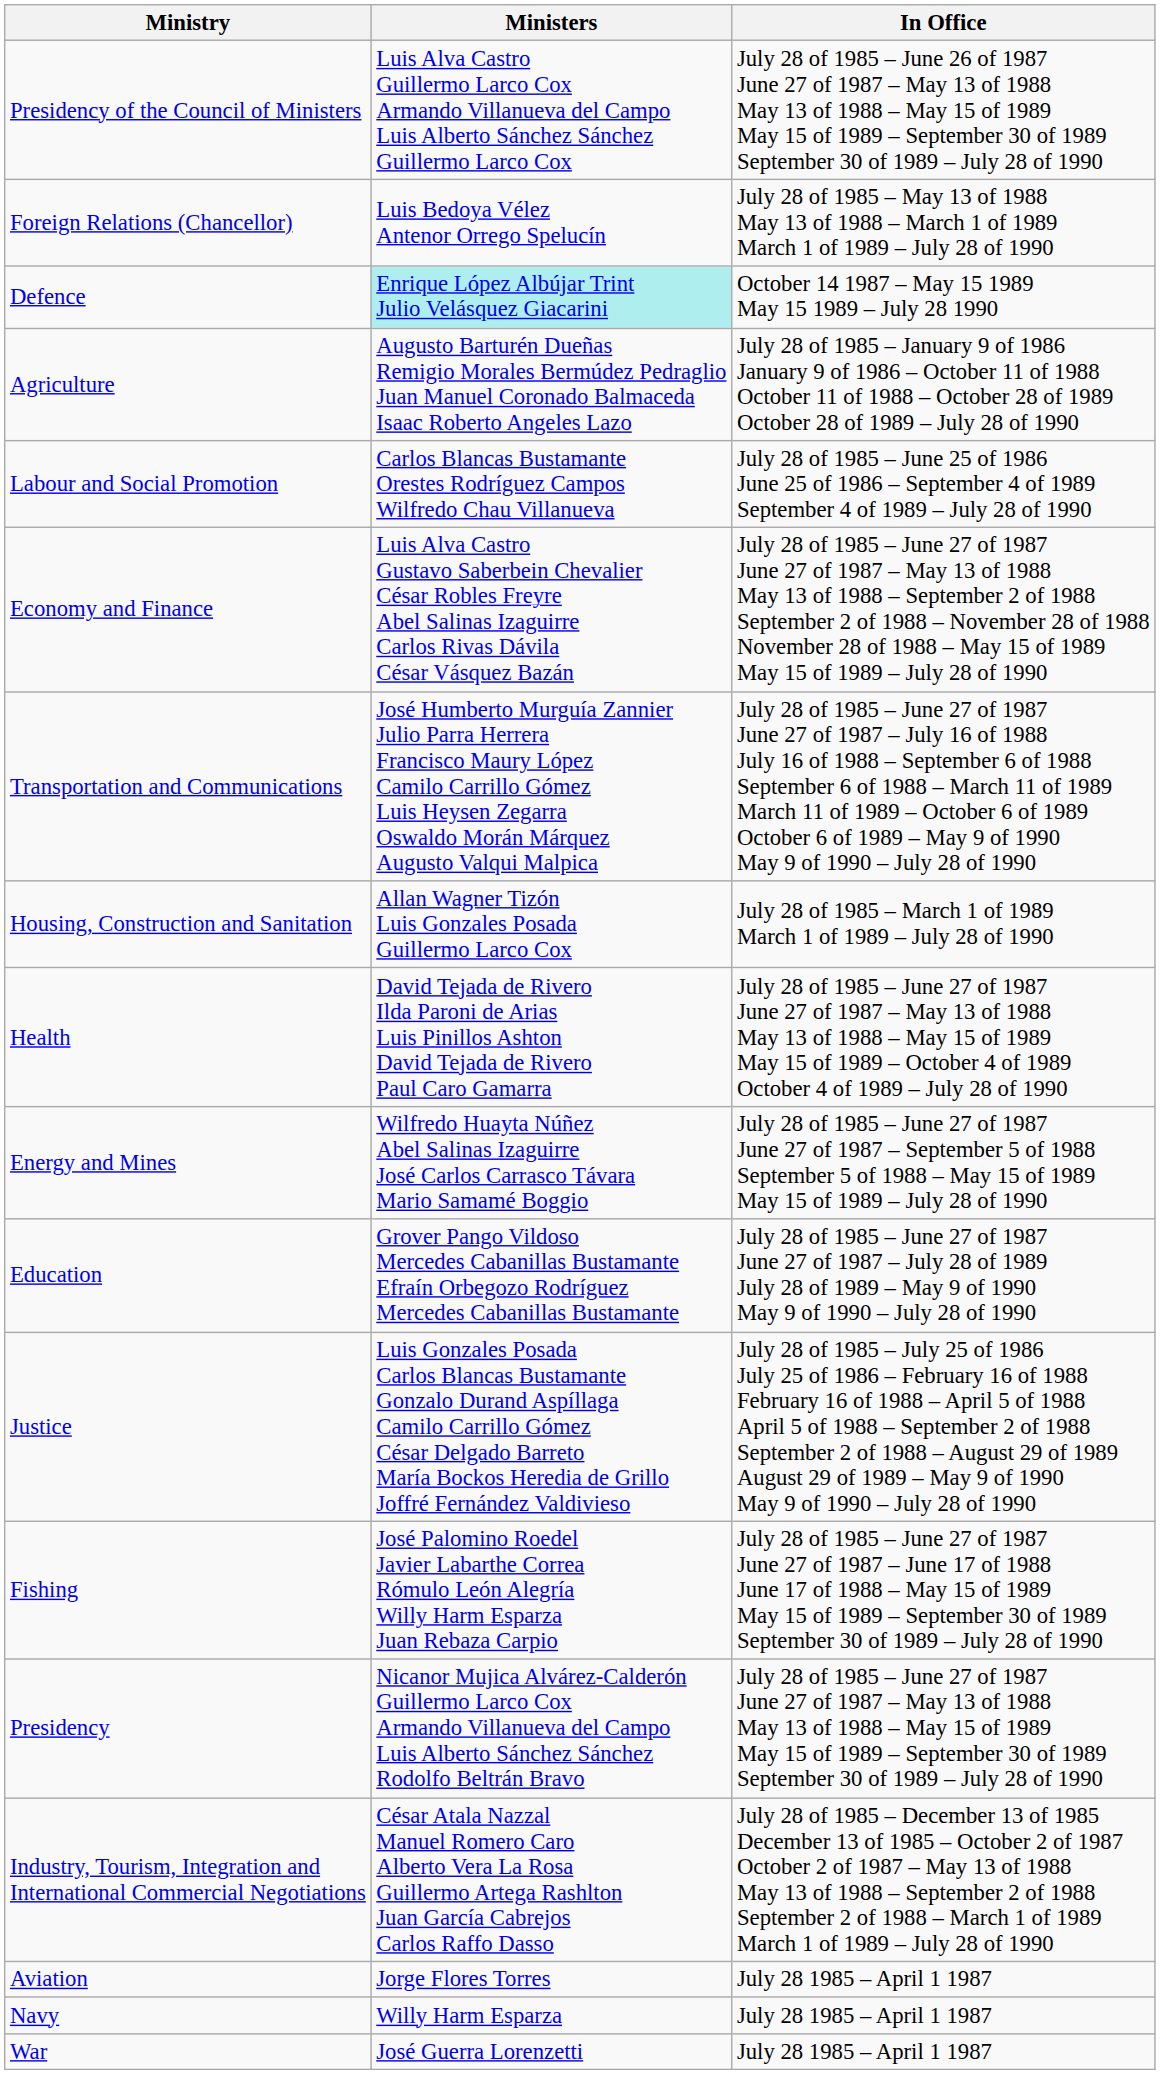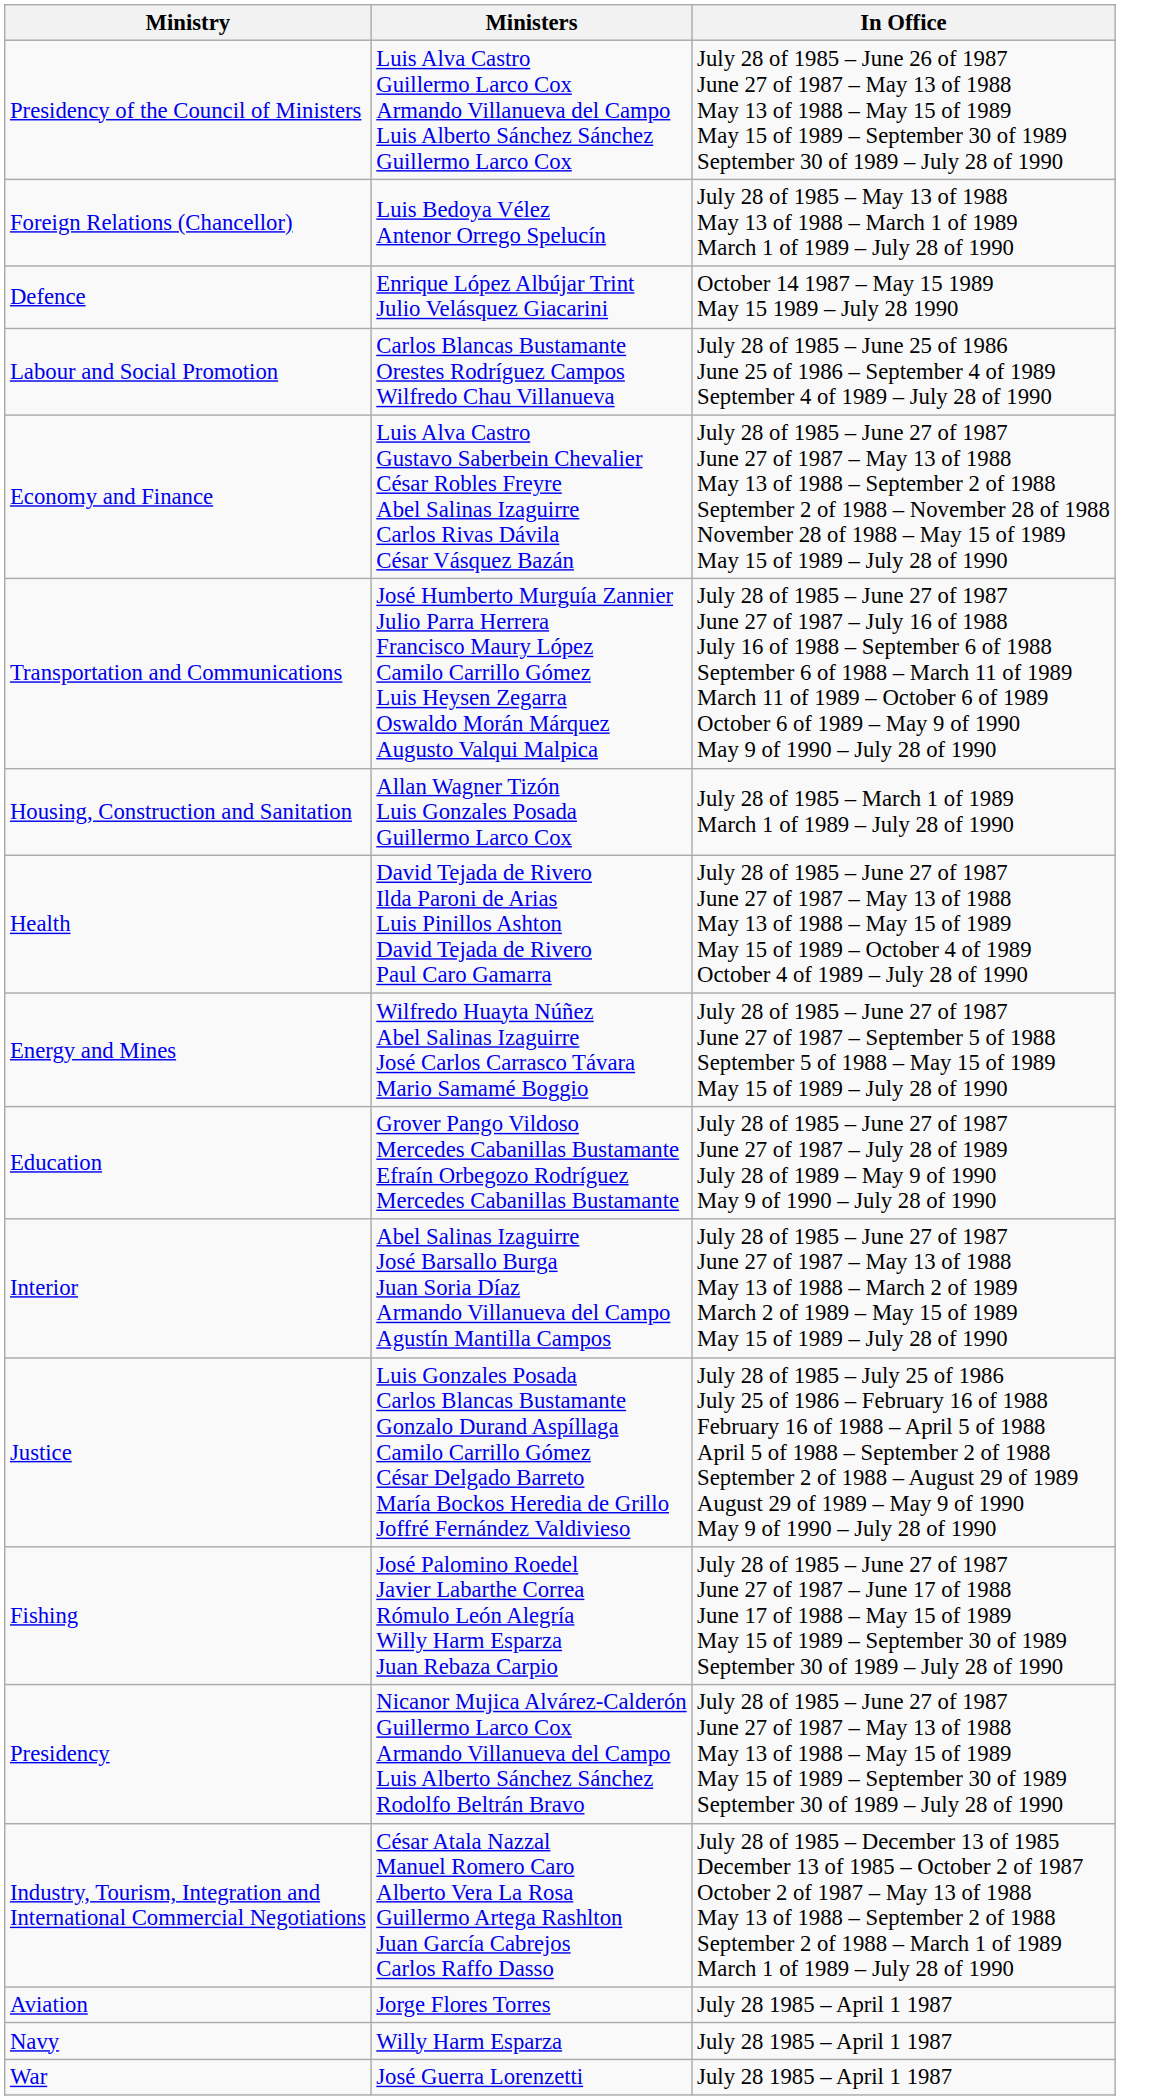 <table class="wikitable">
 <tr>
 <th>Ministry</th>
 <th>Ministers</th>
 <th>In Office</th>
 </tr>
 <tr>
 <td><a href='#'>Presidency of the Council of Ministers</a></td>
 <td><a href='#'>Luis Alva Castro</a><br><a href='#'>Guillermo Larco Cox</a><br><a href='#'>Armando Villanueva del Campo</a><br><a href='#'>Luis Alberto Sánchez Sánchez</a><br><a href='#'>Guillermo Larco Cox</a></td>
 <td>July 28 of 1985 –	June 26 of 1987<br>June 27 of 1987 – May 13 of 1988<br>May 13 of 1988 – May 15 of 1989<br>May 15 of 1989 – September 30 of 1989<br>September 30 of 1989 – July 28 of 1990</td>
 </tr>
 <tr>
 <td><a href='#'>Foreign Relations (Chancellor)</a></td>
 <td><a href='#'>Luis Bedoya Vélez</a><br><a href='#'>Antenor Orrego Spelucín</a></td>
 <td>July 28 of 1985 – May 13 of 1988<br>May 13 of 1988 – March 1 of 1989<br>March 1 of 1989 – July 28 of 1990</td>
 </tr>
 <tr>
 <td><a href='#'>Defence</a></td>
-<td style="background: paleturquoise;"><a href='#'>Enrique López Albújar Trint</a><br><a href='#'>Julio Velásquez Giacarini</a></td>
+<td><a href='#'>Enrique López Albújar Trint</a><br><a href='#'>Julio Velásquez Giacarini</a></td>
 <td>October 14 1987 – May 15 1989<br>May 15 1989 – July 28 1990</td>
-</tr>
-<tr>
-<td><a href='#'>Agriculture</a></td>
-<td><a href='#'>Augusto Barturén Dueñas</a><br><a href='#'>Remigio Morales Bermúdez Pedraglio</a><br><a href='#'>Juan Manuel Coronado Balmaceda</a><br><a href='#'>Isaac Roberto Angeles Lazo</a></td>
-<td>July 28 of 1985 – January 9 of 1986<br>January 9 of 1986 – October 11 of 1988<br>October 11 of 1988 – October 28 of 1989<br>October 28 of 1989 – July 28 of 1990</td>
 </tr>
 <tr>
 <td><a href='#'>Labour and Social Promotion</a></td>
 <td><a href='#'>Carlos Blancas Bustamante</a><br><a href='#'>Orestes Rodríguez Campos</a><br><a href='#'>Wilfredo Chau Villanueva</a></td>
 <td>July 28 of 1985 – June 25 of 1986<br>June 25 of 1986 – September 4 of 1989<br>September 4 of 1989 – July 28 of 1990</td>
 </tr>
 <tr>
 <td><a href='#'>Economy and Finance</a></td>
 <td><a href='#'>Luis Alva Castro</a><br><a href='#'>Gustavo Saberbein Chevalier</a><br><a href='#'>César Robles Freyre</a><br><a href='#'>Abel Salinas Izaguirre</a><br><a href='#'>Carlos Rivas Dávila</a><br><a href='#'>César Vásquez Bazán</a></td>
 <td>July 28 of 1985 – June 27 of 1987<br>June 27 of 1987 – May 13 of 1988<br>May 13 of 1988 – September 2 of 1988<br>September 2 of 1988 – November 28 of 1988<br>November 28 of 1988 – May 15 of 1989<br>May 15 of 1989 – July 28 of 1990</td>
 </tr>
 <tr>
 <td><a href='#'>Transportation and Communications</a></td>
 <td><a href='#'>José Humberto Murguía Zannier</a><br><a href='#'>Julio Parra Herrera</a><br><a href='#'>Francisco Maury López</a><br><a href='#'>Camilo Carrillo Gómez</a><br><a href='#'>Luis Heysen Zegarra</a><br><a href='#'>Oswaldo Morán Márquez</a><br><a href='#'>Augusto Valqui Malpica</a></td>
 <td>July 28 of 1985 – June 27 of 1987<br>June 27 of 1987 – July 16 of 1988<br>July 16 of 1988 – September 6 of 1988<br>September 6 of 1988 – March 11 of 1989<br>March 11 of 1989 – October 6 of 1989<br>October 6 of 1989 – May 9 of 1990<br>May 9 of 1990 – July 28 of 1990</td>
 </tr>
 <tr>
 <td><a href='#'>Housing, Construction and Sanitation</a></td>
 <td><a href='#'>Allan Wagner Tizón</a><br><a href='#'>Luis Gonzales Posada</a><br><a href='#'>Guillermo Larco Cox</a></td>
 <td>July 28 of 1985 – March 1 of 1989<br>March 1 of 1989 – July 28 of 1990</td>
 </tr>
 <tr>
 <td><a href='#'>Health</a></td>
 <td><a href='#'>David Tejada de Rivero</a><br><a href='#'>Ilda Paroni de Arias</a><br><a href='#'>Luis Pinillos Ashton</a><br><a href='#'>David Tejada de Rivero</a><br><a href='#'>Paul Caro Gamarra</a></td>
 <td>July 28 of 1985 – June 27 of 1987<br>June 27 of 1987 – May 13 of 1988<br>May 13 of 1988 – May 15 of 1989<br>May 15 of 1989 – October 4 of 1989<br>October 4 of 1989 – July 28 of 1990</td>
 </tr>
 <tr>
 <td><a href='#'>Energy and Mines</a></td>
 <td><a href='#'>Wilfredo Huayta Núñez</a><br><a href='#'>Abel Salinas Izaguirre</a><br><a href='#'>José Carlos Carrasco Távara</a><br><a href='#'>Mario Samamé Boggio</a></td>
 <td>July 28 of 1985 – June 27 of 1987<br>June 27 of 1987 – September 5 of 1988<br>September 5 of 1988 – May 15 of 1989<br>May 15 of 1989 – July 28 of 1990</td>
 </tr>
 <tr>
 <td><a href='#'>Education</a></td>
 <td><a href='#'>Grover Pango Vildoso</a><br><a href='#'>Mercedes Cabanillas Bustamante</a><br><a href='#'>Efraín Orbegozo Rodríguez</a><br><a href='#'>Mercedes Cabanillas Bustamante</a></td>
 <td>July 28 of 1985 – June 27 of 1987<br>June 27 of 1987 – July 28 of 1989<br> July 28 of 1989 – May 9 of 1990<br>May 9 of 1990 – July 28 of 1990</td>
 </tr>
 <tr>
+<td><a href='#'>Interior</a></td>
+<td><a href='#'>Abel Salinas Izaguirre</a><br><a href='#'>José Barsallo Burga</a><br><a href='#'>Juan Soria Díaz</a><br><a href='#'>Armando Villanueva del Campo</a><br><a href='#'>Agustín Mantilla Campos</a><br></td>
+<td>July 28 of 1985 – June 27 of 1987<br>June 27 of 1987 – May 13 of 1988<br>May 13 of 1988 – March 2 of 1989<br>March 2 of 1989 – May 15 of 1989<br>May 15 of 1989 – July 28 of 1990</td>
+</tr>
+<tr>
 <td><a href='#'>Justice</a></td>
 <td><a href='#'>Luis Gonzales Posada</a><br><a href='#'>Carlos Blancas Bustamante</a><br><a href='#'>Gonzalo Durand Aspíllaga</a><br><a href='#'>Camilo Carrillo Gómez</a><br><a href='#'>César Delgado Barreto</a><br><a href='#'>María Bockos Heredia de Grillo</a><br><a href='#'>Joffré Fernández Valdivieso</a></td>
 <td>July 28 of 1985 – July 25 of 1986<br>July 25 of 1986 – February 16 of 1988<br>February 16 of 1988 – April 5 of 1988<br>April 5 of 1988 – September 2 of 1988<br>September 2 of 1988 – August 29 of 1989<br>August 29 of 1989 – May 9 of 1990<br>May 9 of 1990 – July 28 of 1990</td>
 </tr>
 <tr>
 <td><a href='#'>Fishing</a></td>
 <td><a href='#'>José Palomino Roedel</a><br><a href='#'>Javier Labarthe Correa</a><br><a href='#'>Rómulo León Alegría</a><br><a href='#'>Willy Harm Esparza</a><br><a href='#'>Juan Rebaza Carpio</a></td>
 <td>July 28 of 1985 – June 27 of 1987<br>June 27 of 1987 – June 17 of 1988<br>June 17 of 1988 – May 15 of 1989 <br>May 15 of 1989 – September 30 of 1989<br>September 30 of 1989 – July 28 of 1990</td>
 </tr>
 <tr>
 <td><a href='#'>Presidency</a></td>
 <td><a href='#'>Nicanor Mujica Alvárez-Calderón</a><br><a href='#'>Guillermo Larco Cox</a><br><a href='#'>Armando Villanueva del Campo</a><br><a href='#'>Luis Alberto Sánchez Sánchez</a><br><a href='#'>Rodolfo Beltrán Bravo</a></td>
 <td>July 28 of 1985 – June 27 of 1987<br>June 27 of 1987 – May 13 of 1988<br>May 13 of 1988 – May 15 of 1989<br>May 15 of 1989 – September 30 of 1989<br>September 30 of 1989 – July 28 of 1990</td>
 </tr>
 <tr>
 <td><a href='#'>Industry, Tourism, Integration and<br>International Commercial Negotiations</a></td>
 <td><a href='#'>César Atala Nazzal</a><br><a href='#'>Manuel Romero Caro</a><br><a href='#'>Alberto Vera La Rosa</a><br><a href='#'>Guillermo Artega Rashlton</a><br><a href='#'>Juan García Cabrejos</a><br><a href='#'>Carlos Raffo Dasso</a></td>
 <td>July 28 of 1985 – December 13 of 1985<br>December 13 of 1985 – October 2 of 1987<br>October 2 of 1987 – May 13 of 1988<br>May 13 of 1988 – September 2 of 1988<br>September 2 of 1988 – March 1 of 1989<br>March 1 of 1989 – July 28 of 1990</td>
 </tr>
 <tr>
 <td><a href='#'>Aviation</a></td>
 <td><a href='#'>Jorge Flores Torres</a></td>
 <td>July 28 1985 – April 1 1987</td>
 </tr>
 <tr>
 <td><a href='#'>Navy</a></td>
 <td><a href='#'>Willy Harm Esparza</a></td>
 <td>July 28 1985 – April 1 1987</td>
 </tr>
 <tr>
 <td><a href='#'>War</a></td>
 <td><a href='#'>José Guerra Lorenzetti</a></td>
 <td>July 28 1985 – April 1 1987</td>
 </tr>
 </table>
